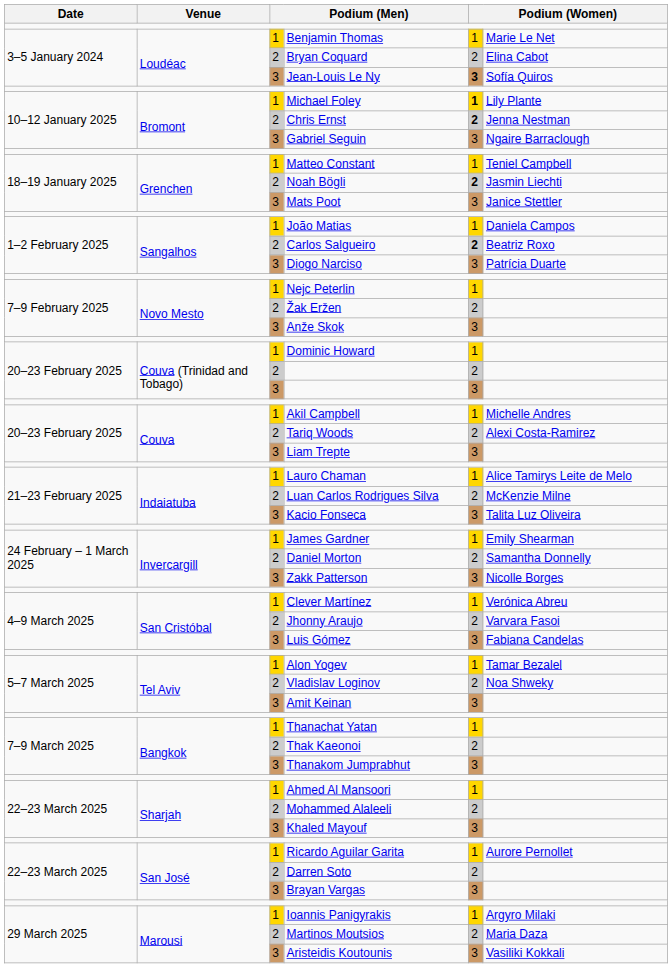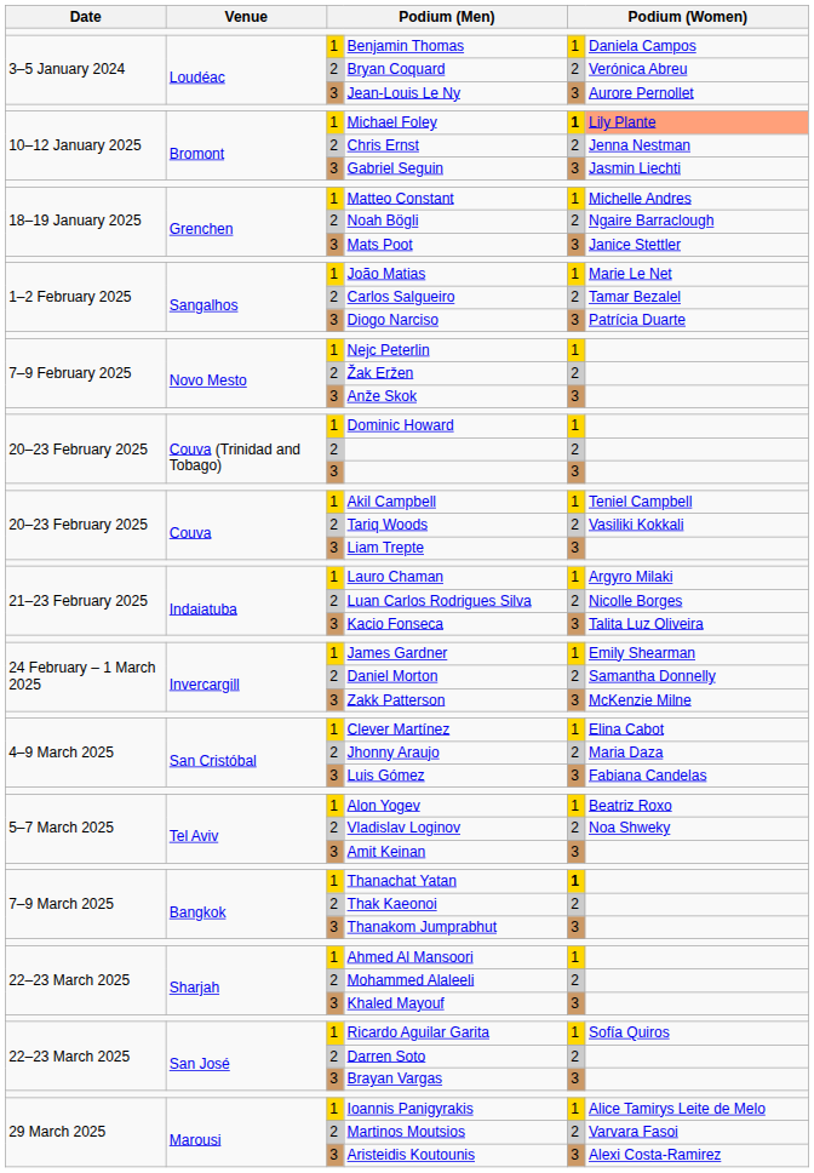 <table class="wikitable" width=70%>
 <tr>
 <th>Date</th>
 <th width=20%>Venue</th>
 <th colspan=2 width=30%>Podium (Men)</th>
 <th colspan=2 width=30%>Podium (Women)</th>
 </tr>
 <tr>
 <td colspan=6></td>
 </tr>
 <tr>
 <td rowspan=3>3–5 January 2024</td>
 <td rowspan=3><br><a href='#'>Loudéac</a></td>
 <td bgcolor=FFD700>1</td>
 <td><a href='#'>Benjamin Thomas</a></td>
 <td bgcolor=FFD700>1</td>
-<td><a href='#'>Marie Le Net</a></td>
+<td><a href='#'>Daniela Campos</a></td>
 </tr>
 <tr>
 <td bgcolor=CCCCCC>2</td>
 <td><a href='#'>Bryan Coquard</a></td>
 <td bgcolor=CCCCCC>2</td>
-<td><a href='#'>Elina Cabot</a></td>
+<td><a href='#'>Verónica Abreu</a></td>
 </tr>
 <tr>
 <td bgcolor=CC9966>3</td>
 <td><a href='#'>Jean-Louis Le Ny</a></td>
-<td bgcolor=CC9966><strong>3</strong></td>
-<td><a href='#'>Sofía Quiros</a></td>
+<td bgcolor=CC9966>3</td>
+<td><a href='#'>Aurore Pernollet</a></td>
 </tr>
 <tr>
 <td colspan=6></td>
 </tr>
 <tr>
 <td rowspan=3>10–12 January 2025</td>
 <td rowspan=3><br><a href='#'>Bromont</a></td>
 <td bgcolor=FFD700>1</td>
 <td><a href='#'>Michael Foley</a></td>
 <td bgcolor=FFD700><strong>1</strong></td>
-<td><a href='#'>Lily Plante</a></td>
+<td style="background: lightsalmon;"><a href='#'>Lily Plante</a></td>
 </tr>
 <tr>
 <td bgcolor=CCCCCC>2</td>
 <td><a href='#'>Chris Ernst</a></td>
-<td bgcolor=CCCCCC><strong>2</strong></td>
+<td bgcolor=CCCCCC>2</td>
 <td><a href='#'>Jenna Nestman</a></td>
 </tr>
 <tr>
 <td bgcolor=CC9966>3</td>
 <td><a href='#'>Gabriel Seguin</a></td>
 <td bgcolor=CC9966>3</td>
-<td><a href='#'>Ngaire Barraclough</a></td>
+<td><a href='#'>Jasmin Liechti</a></td>
 </tr>
 <tr>
 <td colspan=6></td>
 </tr>
 <tr>
 <td rowspan=3>18–19 January 2025</td>
 <td rowspan=3><br><a href='#'>Grenchen</a></td>
 <td bgcolor=FFD700>1</td>
 <td><a href='#'>Matteo Constant</a></td>
 <td bgcolor=FFD700>1</td>
-<td><a href='#'>Teniel Campbell</a></td>
+<td><a href='#'>Michelle Andres</a></td>
 </tr>
 <tr>
 <td bgcolor=CCCCCC>2</td>
 <td><a href='#'>Noah Bögli</a></td>
-<td bgcolor=CCCCCC><strong>2</strong></td>
-<td><a href='#'>Jasmin Liechti</a></td>
+<td bgcolor=CCCCCC>2</td>
+<td><a href='#'>Ngaire Barraclough</a></td>
 </tr>
 <tr>
 <td bgcolor=CC9966>3</td>
 <td><a href='#'>Mats Poot</a></td>
 <td bgcolor=CC9966>3</td>
 <td><a href='#'>Janice Stettler</a></td>
 </tr>
 <tr>
 <td colspan=6></td>
 </tr>
 <tr>
 <td rowspan=3>1–2 February 2025</td>
 <td rowspan=3><br><a href='#'>Sangalhos</a></td>
 <td bgcolor=FFD700>1</td>
 <td><a href='#'>João Matias</a></td>
 <td bgcolor=FFD700>1</td>
-<td><a href='#'>Daniela Campos</a></td>
+<td><a href='#'>Marie Le Net</a></td>
 </tr>
 <tr>
 <td bgcolor=CCCCCC>2</td>
 <td><a href='#'>Carlos Salgueiro</a></td>
-<td bgcolor=CCCCCC><strong>2</strong></td>
-<td><a href='#'>Beatriz Roxo</a></td>
+<td bgcolor=CCCCCC>2</td>
+<td><a href='#'>Tamar Bezalel</a></td>
 </tr>
 <tr>
 <td bgcolor=CC9966>3</td>
 <td><a href='#'>Diogo Narciso</a></td>
 <td bgcolor=CC9966>3</td>
 <td><a href='#'>Patrícia Duarte</a></td>
 </tr>
 <tr>
 <td colspan=6></td>
 </tr>
 <tr>
 <td rowspan=3>7–9 February 2025</td>
 <td rowspan=3><br><a href='#'>Novo Mesto</a></td>
 <td bgcolor=FFD700>1</td>
 <td><a href='#'>Nejc Peterlin</a></td>
 <td bgcolor=FFD700>1</td>
 <td></td>
 </tr>
 <tr>
 <td bgcolor=CCCCCC>2</td>
 <td><a href='#'>Žak Eržen</a></td>
 <td bgcolor=CCCCCC>2</td>
 <td></td>
 </tr>
 <tr>
 <td bgcolor=CC9966>3</td>
 <td><a href='#'>Anže Skok</a></td>
 <td bgcolor=CC9966>3</td>
 <td></td>
 </tr>
 <tr>
 <td colspan=6></td>
 </tr>
 <tr>
 <td rowspan=3>20–23 February 2025</td>
 <td rowspan=3><br><a href='#'>Couva</a> (Trinidad and Tobago)</td>
 <td bgcolor=FFD700>1</td>
 <td><a href='#'>Dominic Howard</a></td>
 <td bgcolor=FFD700>1</td>
 <td></td>
 </tr>
 <tr>
 <td bgcolor=CCCCCC>2</td>
 <td></td>
 <td bgcolor=CCCCCC>2</td>
 <td></td>
 </tr>
 <tr>
 <td bgcolor=CC9966>3</td>
 <td></td>
 <td bgcolor=CC9966>3</td>
 <td></td>
 </tr>
 <tr>
 <td colspan=6></td>
 </tr>
 <tr>
 <td rowspan=3>20–23 February 2025</td>
 <td rowspan=3><br><a href='#'>Couva</a></td>
 <td bgcolor=FFD700>1</td>
 <td><a href='#'>Akil Campbell</a></td>
 <td bgcolor=FFD700>1</td>
-<td><a href='#'>Michelle Andres</a></td>
+<td><a href='#'>Teniel Campbell</a></td>
 </tr>
 <tr>
 <td bgcolor=CCCCCC>2</td>
 <td><a href='#'>Tariq Woods</a></td>
 <td bgcolor=CCCCCC>2</td>
-<td><a href='#'>Alexi Costa-Ramirez</a></td>
+<td><a href='#'>Vasiliki Kokkali</a></td>
 </tr>
 <tr>
 <td bgcolor=CC9966>3</td>
 <td><a href='#'>Liam Trepte</a></td>
 <td bgcolor=CC9966>3</td>
 <td></td>
 </tr>
 <tr>
 <td colspan=6></td>
 </tr>
 <tr>
 <td rowspan=3>21–23 February 2025</td>
 <td rowspan=3><br><a href='#'>Indaiatuba</a></td>
 <td bgcolor=FFD700>1</td>
 <td><a href='#'>Lauro Chaman</a></td>
 <td bgcolor=FFD700>1</td>
-<td><a href='#'>Alice Tamirys Leite de Melo</a></td>
+<td><a href='#'>Argyro Milaki</a></td>
 </tr>
 <tr>
 <td bgcolor=CCCCCC>2</td>
 <td><a href='#'>Luan Carlos Rodrigues Silva</a></td>
 <td bgcolor=CCCCCC>2</td>
-<td><a href='#'>McKenzie Milne</a></td>
+<td><a href='#'>Nicolle Borges</a></td>
 </tr>
 <tr>
 <td bgcolor=CC9966>3</td>
 <td><a href='#'>Kacio Fonseca</a></td>
 <td bgcolor=CC9966>3</td>
 <td><a href='#'>Talita Luz Oliveira</a></td>
 </tr>
 <tr>
 <td colspan=6></td>
 </tr>
 <tr>
 <td rowspan=3>24 February – 1 March 2025</td>
 <td rowspan=3><br><a href='#'>Invercargill</a></td>
 <td bgcolor=FFD700>1</td>
 <td><a href='#'>James Gardner</a></td>
 <td bgcolor=FFD700>1</td>
 <td><a href='#'>Emily Shearman</a></td>
 </tr>
 <tr>
 <td bgcolor=CCCCCC>2</td>
 <td><a href='#'>Daniel Morton</a></td>
 <td bgcolor=CCCCCC>2</td>
 <td><a href='#'>Samantha Donnelly</a></td>
 </tr>
 <tr>
 <td bgcolor=CC9966>3</td>
 <td><a href='#'>Zakk Patterson</a></td>
 <td bgcolor=CC9966>3</td>
-<td><a href='#'>Nicolle Borges</a></td>
+<td><a href='#'>McKenzie Milne</a></td>
 </tr>
 <tr>
 <td colspan=6></td>
 </tr>
 <tr>
 <td rowspan=3>4–9 March 2025</td>
 <td rowspan=3><br><a href='#'>San Cristóbal</a></td>
 <td bgcolor=FFD700>1</td>
 <td><a href='#'>Clever Martínez</a></td>
 <td bgcolor=FFD700>1</td>
-<td><a href='#'>Verónica Abreu</a></td>
+<td><a href='#'>Elina Cabot</a></td>
 </tr>
 <tr>
 <td bgcolor=CCCCCC>2</td>
 <td><a href='#'>Jhonny Araujo</a></td>
 <td bgcolor=CCCCCC>2</td>
-<td><a href='#'>Varvara Fasoi</a></td>
+<td><a href='#'>Maria Daza</a></td>
 </tr>
 <tr>
 <td bgcolor=CC9966>3</td>
 <td><a href='#'>Luis Gómez</a></td>
 <td bgcolor=CC9966>3</td>
 <td><a href='#'>Fabiana Candelas</a></td>
 </tr>
 <tr>
 <td colspan=6></td>
 </tr>
 <tr>
 <td rowspan=3>5–7 March 2025</td>
 <td rowspan=3><br><a href='#'>Tel Aviv</a></td>
 <td bgcolor=FFD700>1</td>
 <td><a href='#'>Alon Yogev</a></td>
 <td bgcolor=FFD700>1</td>
-<td><a href='#'>Tamar Bezalel</a></td>
+<td><a href='#'>Beatriz Roxo</a></td>
 </tr>
 <tr>
 <td bgcolor=CCCCCC>2</td>
 <td><a href='#'>Vladislav Loginov</a></td>
 <td bgcolor=CCCCCC>2</td>
 <td><a href='#'>Noa Shweky</a></td>
 </tr>
 <tr>
 <td bgcolor=CC9966>3</td>
 <td><a href='#'>Amit Keinan</a></td>
 <td bgcolor=CC9966>3</td>
 <td></td>
 </tr>
 <tr>
 <td colspan=6></td>
 </tr>
 <tr>
 <td rowspan=3>7–9 March 2025</td>
 <td rowspan=3><br><a href='#'>Bangkok</a></td>
 <td bgcolor=FFD700>1</td>
 <td><a href='#'>Thanachat Yatan</a></td>
-<td bgcolor=FFD700>1</td>
+<td bgcolor=FFD700><strong>1</strong></td>
 <td></td>
 </tr>
 <tr>
 <td bgcolor=CCCCCC>2</td>
 <td><a href='#'>Thak Kaeonoi</a></td>
 <td bgcolor=CCCCCC>2</td>
 <td></td>
 </tr>
 <tr>
 <td bgcolor=CC9966>3</td>
 <td><a href='#'>Thanakom Jumprabhut</a></td>
 <td bgcolor=CC9966>3</td>
 <td></td>
 </tr>
 <tr>
 <td colspan=6></td>
 </tr>
 <tr>
 <td rowspan=3>22–23 March 2025</td>
 <td rowspan=3><br><a href='#'>Sharjah</a></td>
 <td bgcolor=FFD700>1</td>
 <td><a href='#'>Ahmed Al Mansoori</a></td>
 <td bgcolor=FFD700>1</td>
 <td></td>
 </tr>
 <tr>
 <td bgcolor=CCCCCC>2</td>
 <td><a href='#'>Mohammed Alaleeli</a></td>
 <td bgcolor=CCCCCC>2</td>
 <td></td>
 </tr>
 <tr>
 <td bgcolor=CC9966>3</td>
 <td><a href='#'>Khaled Mayouf</a></td>
 <td bgcolor=CC9966>3</td>
 <td></td>
 </tr>
 <tr>
 <td colspan=6></td>
 </tr>
 <tr>
 <td rowspan=3>22–23 March 2025</td>
 <td rowspan=3><br><a href='#'>San José</a></td>
 <td bgcolor=FFD700>1</td>
 <td><a href='#'>Ricardo Aguilar Garita</a></td>
 <td bgcolor=FFD700>1</td>
-<td><a href='#'>Aurore Pernollet</a></td>
+<td><a href='#'>Sofía Quiros</a></td>
 </tr>
 <tr>
 <td bgcolor=CCCCCC>2</td>
 <td><a href='#'>Darren Soto</a></td>
 <td bgcolor=CCCCCC>2</td>
 <td></td>
 </tr>
 <tr>
 <td bgcolor=CC9966>3</td>
 <td><a href='#'>Brayan Vargas</a></td>
 <td bgcolor=CC9966>3</td>
 <td></td>
 </tr>
 <tr>
 <td colspan=6></td>
 </tr>
 <tr>
 <td rowspan=3>29 March 2025</td>
 <td rowspan=3><br><a href='#'>Marousi</a></td>
 <td bgcolor=FFD700>1</td>
 <td><a href='#'>Ioannis Panigyrakis</a></td>
 <td bgcolor=FFD700>1</td>
-<td><a href='#'>Argyro Milaki</a></td>
+<td><a href='#'>Alice Tamirys Leite de Melo</a></td>
 </tr>
 <tr>
 <td bgcolor=CCCCCC>2</td>
 <td><a href='#'>Martinos Moutsios</a></td>
 <td bgcolor=CCCCCC>2</td>
-<td><a href='#'>Maria Daza</a></td>
+<td><a href='#'>Varvara Fasoi</a></td>
 </tr>
 <tr>
 <td bgcolor=CC9966>3</td>
 <td><a href='#'>Aristeidis Koutounis</a></td>
 <td bgcolor=CC9966>3</td>
-<td><a href='#'>Vasiliki Kokkali</a></td>
+<td><a href='#'>Alexi Costa-Ramirez</a></td>
 </tr>
 </table>
